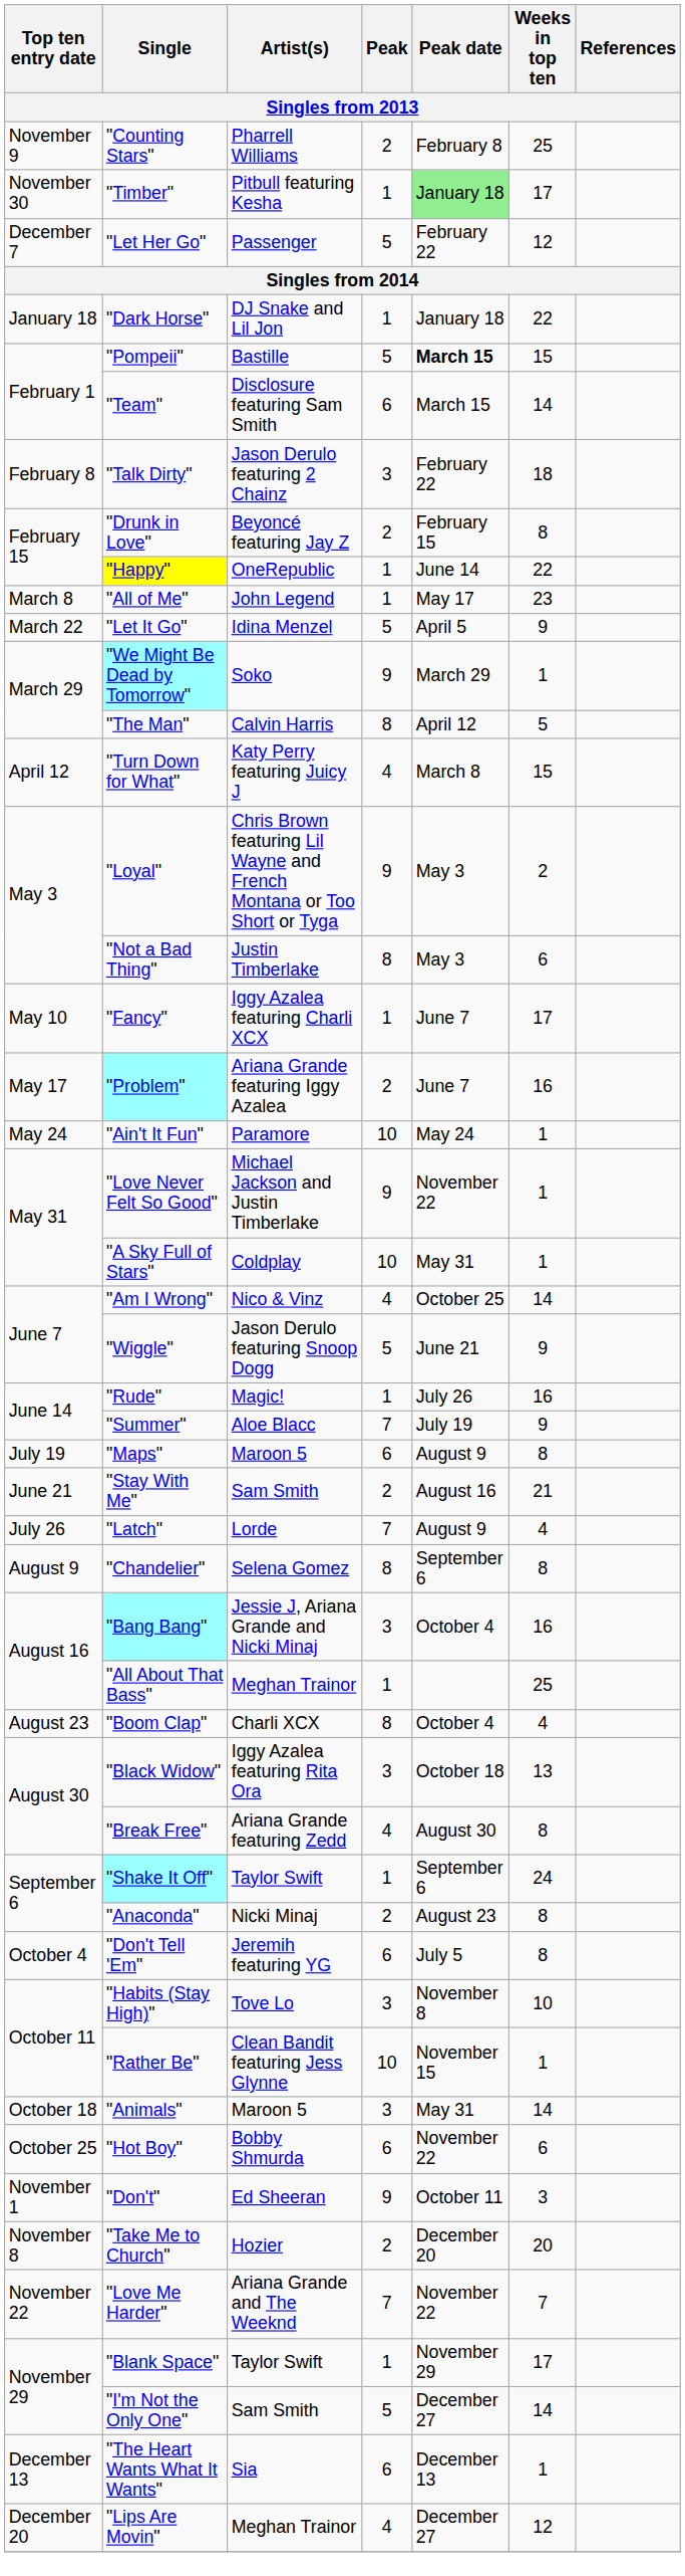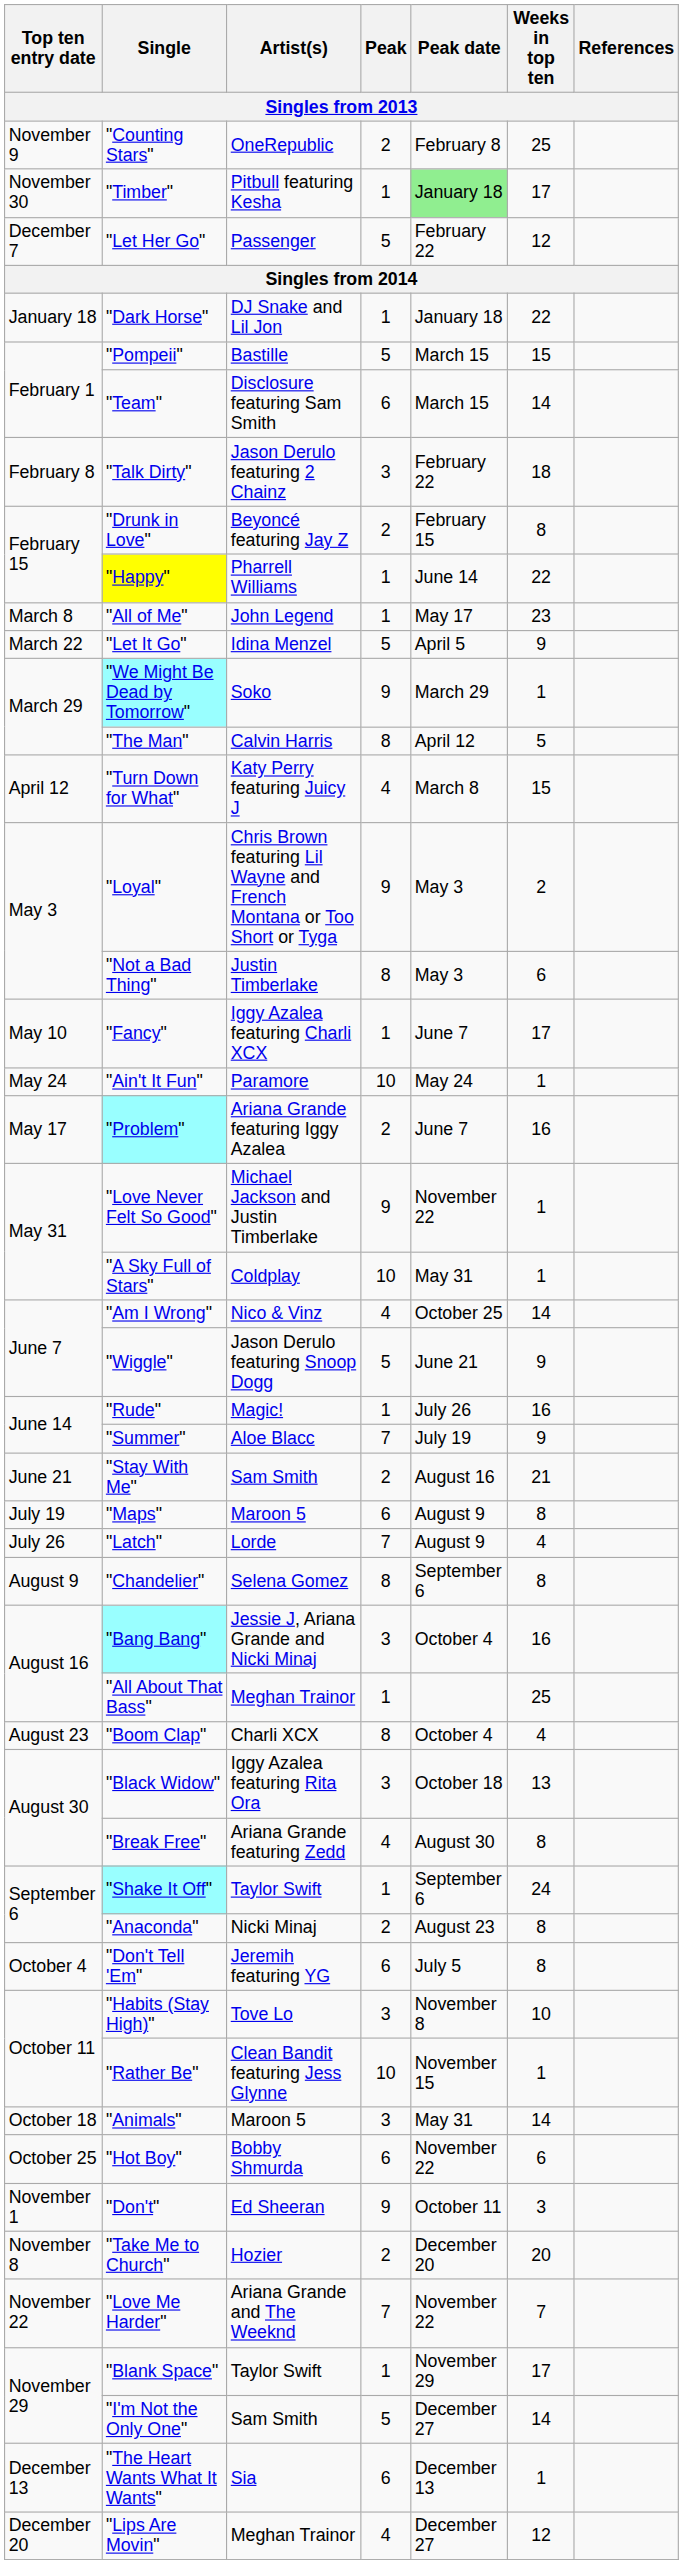 <table class="wikitable sortable">
 <tr>
 <th>Top ten<br>entry date</th>
 <th>Single</th>
 <th>Artist(s)</th>
 <th data-sort-type="number">Peak</th>
 <th>Peak date</th>
 <th data-sort-type="number">Weeks in<br>top ten</th>
 <th>References</th>
 </tr>
 <tr>
 <th colspan=7><a href='#'>Singles from 2013</a></th>
 </tr>
 <tr>
 <td>November 9</td>
 <td>"<a href='#'>Counting Stars</a>" </td>
-<td><a href='#'>Pharrell Williams</a></td>
+<td><a href='#'>OneRepublic</a></td>
 <td align="center">2</td>
 <td>February 8</td>
 <td align="center">25</td>
 <td align=center></td>
 </tr>
 <tr>
 <td>November 30</td>
 <td>"<a href='#'>Timber</a>"</td>
 <td><a href='#'>Pitbull</a> featuring <a href='#'>Kesha</a></td>
 <td align="center">1</td>
 <td style="background: lightgreen;">January 18</td>
 <td align=center>17</td>
 <td align=center></td>
 </tr>
 <tr>
 <td>December 7</td>
 <td>"<a href='#'>Let Her Go</a>"</td>
 <td><a href='#'>Passenger</a></td>
 <td align="center">5</td>
 <td>February 22</td>
 <td align="center">12</td>
 <td align=center></td>
 </tr>
 <tr>
 <th colspan=7>Singles from 2014</th>
 </tr>
 <tr>
 <td>January 18</td>
 <td>"<a href='#'>Dark Horse</a>" </td>
 <td><a href='#'>DJ Snake</a> and <a href='#'>Lil Jon</a></td>
 <td align="center">1</td>
 <td>January 18</td>
 <td align="center">22</td>
 <td align=center></td>
 </tr>
 <tr>
 <td rowspan=2>February 1</td>
 <td>"<a href='#'>Pompeii</a>"</td>
 <td><a href='#'>Bastille</a></td>
 <td align="center">5</td>
-<td><strong>March 15</strong></td>
+<td>March 15</td>
 <td align="center">15</td>
 <td align=center></td>
 </tr>
 <tr>
 <td>"<a href='#'>Team</a>"</td>
 <td><a href='#'>Disclosure</a> featuring Sam Smith</td>
 <td align="center">6</td>
 <td>March 15</td>
 <td align="center">14</td>
 <td align=center></td>
 </tr>
 <tr>
 <td>February 8</td>
 <td>"<a href='#'>Talk Dirty</a>" </td>
 <td><a href='#'>Jason Derulo</a> featuring <a href='#'>2 Chainz</a></td>
 <td align="center">3</td>
 <td>February 22</td>
 <td align="center">18</td>
 <td align=center></td>
 </tr>
 <tr>
 <td rowspan=2>February 15</td>
 <td>"<a href='#'>Drunk in Love</a>"</td>
 <td><a href='#'>Beyoncé</a> featuring <a href='#'>Jay Z</a></td>
 <td align="center">2</td>
 <td>February 15</td>
 <td align="center">8</td>
 <td align=center></td>
 </tr>
 <tr>
 <td style= "background:#FFFF00">"<a href='#'>Happy</a>"  </td>
-<td><a href='#'>OneRepublic</a></td>
+<td><a href='#'>Pharrell Williams</a></td>
 <td align="center">1</td>
 <td>June 14</td>
 <td align="center">22</td>
 <td align=center></td>
 </tr>
 <tr>
 <td>March 8</td>
 <td>"<a href='#'>All of Me</a>" </td>
 <td><a href='#'>John Legend</a></td>
 <td align="center">1</td>
 <td>May 17</td>
 <td align="center">23</td>
 <td align=center></td>
 </tr>
 <tr>
 <td>March 22</td>
 <td>"<a href='#'>Let It Go</a>"</td>
 <td><a href='#'>Idina Menzel</a></td>
 <td align="center">5</td>
 <td>April 5</td>
 <td align="center">9</td>
 <td align=center></td>
 </tr>
 <tr>
 <td rowspan=2>March 29</td>
 <td bgcolor = #99FFFF>"<a href='#'>We Might Be Dead by<br>Tomorrow</a>" </td>
 <td><a href='#'>Soko</a></td>
 <td align="center">9</td>
 <td>March 29</td>
 <td align="center">1</td>
 <td align=center></td>
 </tr>
 <tr>
 <td>"<a href='#'>The Man</a>"</td>
 <td><a href='#'>Calvin Harris</a></td>
 <td align="center">8</td>
 <td>April 12</td>
 <td align="center">5</td>
 <td align=center></td>
 </tr>
 <tr>
 <td>April 12</td>
 <td>"<a href='#'>Turn Down for What</a>"</td>
 <td><a href='#'>Katy Perry</a> featuring <a href='#'>Juicy J</a></td>
 <td align="center">4</td>
 <td>March 8</td>
 <td align="center">15</td>
 <td align=center></td>
 </tr>
 <tr>
 <td rowspan=2>May 3</td>
 <td>"<a href='#'>Loyal</a>"</td>
 <td><a href='#'>Chris Brown</a> featuring <a href='#'>Lil Wayne</a> and <br><a href='#'>French Montana</a> or <a href='#'>Too Short</a> or <a href='#'>Tyga</a></td>
 <td align="center">9</td>
 <td>May 3</td>
 <td align="center">2</td>
 <td align=center></td>
 </tr>
 <tr>
 <td>"<a href='#'>Not a Bad Thing</a>"</td>
 <td><a href='#'>Justin Timberlake</a></td>
 <td align="center">8</td>
 <td>May 3</td>
 <td align="center">6</td>
 <td align=center></td>
 </tr>
 <tr>
 <td>May 10</td>
 <td>"<a href='#'>Fancy</a>" </td>
 <td><a href='#'>Iggy Azalea</a> featuring <a href='#'>Charli XCX</a></td>
 <td align="center">1</td>
 <td>June 7</td>
 <td align="center">17</td>
 <td align="center"></td>
 </tr>
 <tr>
+<td>May 24</td>
+<td>"<a href='#'>Ain't It Fun</a>"</td>
+<td><a href='#'>Paramore</a></td>
+<td align="center">10</td>
+<td>May 24</td>
+<td align="center">1</td>
+<td align="center"></td>
+</tr>
+<tr>
 <td>May 17</td>
 <td bgcolor = #99FFFF>"<a href='#'>Problem</a>"  </td>
 <td><a href='#'>Ariana Grande</a> featuring Iggy Azalea</td>
 <td align="center">2</td>
 <td>June 7</td>
 <td align="center">16</td>
-<td align="center"></td>
-</tr>
-<tr>
-<td>May 24</td>
-<td>"<a href='#'>Ain't It Fun</a>"</td>
-<td><a href='#'>Paramore</a></td>
-<td align="center">10</td>
-<td>May 24</td>
-<td align="center">1</td>
 <td align="center"></td>
 </tr>
 <tr>
 <td rowspan=2>May 31</td>
 <td>"<a href='#'>Love Never Felt So Good</a>"</td>
 <td><a href='#'>Michael Jackson</a> and Justin Timberlake</td>
 <td align="center">9</td>
 <td>November 22</td>
 <td align="center">1</td>
 <td align="center"></td>
 </tr>
 <tr>
 <td>"<a href='#'>A Sky Full of Stars</a>"</td>
 <td><a href='#'>Coldplay</a></td>
 <td align="center">10</td>
 <td>May 31</td>
 <td align="center">1</td>
 <td align="center"></td>
 </tr>
 <tr>
 <td rowspan=2>June 7</td>
 <td>"<a href='#'>Am I Wrong</a>"</td>
 <td><a href='#'>Nico & Vinz</a></td>
 <td align="center">4</td>
 <td>October 25</td>
 <td align="center">14</td>
 <td align="center"></td>
 </tr>
 <tr>
 <td>"<a href='#'>Wiggle</a>"</td>
 <td>Jason Derulo featuring <a href='#'>Snoop Dogg</a></td>
 <td align="center">5</td>
 <td>June 21</td>
 <td align="center">9</td>
 <td align="center"></td>
 </tr>
 <tr>
 <td rowspan=2>June 14</td>
 <td>"<a href='#'>Rude</a>" </td>
 <td><a href='#'>Magic!</a></td>
 <td align="center">1</td>
 <td>July 26</td>
 <td align="center">16</td>
 <td align="center"></td>
 </tr>
 <tr>
 <td>"<a href='#'>Summer</a>"</td>
 <td><a href='#'>Aloe Blacc</a></td>
 <td align="center">7</td>
 <td>July 19</td>
 <td align="center">9</td>
 <td align="center"></td>
 </tr>
 <tr>
+<td>June 21</td>
+<td>"<a href='#'>Stay With Me</a>"</td>
+<td><a href='#'>Sam Smith</a></td>
+<td align="center">2</td>
+<td>August 16</td>
+<td align="center">21</td>
+<td align="center"></td>
+</tr>
+<tr>
 <td>July 19</td>
 <td>"<a href='#'>Maps</a>"</td>
 <td><a href='#'>Maroon 5</a></td>
 <td align="center">6</td>
 <td>August 9</td>
 <td align="center">8</td>
-<td align="center"></td>
-</tr>
-<tr>
-<td>June 21</td>
-<td>"<a href='#'>Stay With Me</a>"</td>
-<td><a href='#'>Sam Smith</a></td>
-<td align="center">2</td>
-<td>August 16</td>
-<td align="center">21</td>
 <td align="center"></td>
 </tr>
 <tr>
 <td>July 26</td>
 <td>"<a href='#'>Latch</a>"</td>
 <td><a href='#'>Lorde</a></td>
 <td align="center">7</td>
 <td>August 9</td>
 <td align="center">4</td>
 <td align="center"></td>
 </tr>
 <tr>
 <td>August 9</td>
 <td>"<a href='#'>Chandelier</a>"</td>
 <td><a href='#'>Selena Gomez</a></td>
 <td align="center">8</td>
 <td>September 6</td>
 <td align="center">8</td>
 <td align="center"></td>
 </tr>
 <tr>
 <td rowspan=2>August 16</td>
 <td bgcolor = #99FFFF>"<a href='#'>Bang Bang</a>" </td>
 <td><a href='#'>Jessie J</a>, Ariana Grande and <a href='#'>Nicki Minaj</a></td>
 <td align="center">3</td>
 <td>October 4</td>
 <td align="center">16</td>
 <td align="center"></td>
 </tr>
 <tr>
 <td>"<a href='#'>All About That Bass</a>" </td>
 <td><a href='#'>Meghan Trainor</a></td>
 <td align="center">1</td>
 <td></td>
 <td align="center">25</td>
 <td align="center"></td>
 </tr>
 <tr>
 <td>August 23</td>
 <td>"<a href='#'>Boom Clap</a>" </td>
 <td>Charli XCX</td>
 <td align="center">8</td>
 <td>October 4</td>
 <td align="center">4</td>
 <td align="center"></td>
 </tr>
 <tr>
 <td rowspan=2>August 30</td>
 <td>"<a href='#'>Black Widow</a>"</td>
 <td>Iggy Azalea featuring <a href='#'>Rita Ora</a></td>
 <td align="center">3</td>
 <td>October 18</td>
 <td align="center">13</td>
 <td align="center"></td>
 </tr>
 <tr>
 <td>"<a href='#'>Break Free</a>"</td>
 <td>Ariana Grande featuring <a href='#'>Zedd</a></td>
 <td align="center">4</td>
 <td>August 30</td>
 <td align="center">8</td>
 <td align="center"></td>
 </tr>
 <tr>
 <td rowspan=2>September 6</td>
 <td bgcolor = #99FFFF>"<a href='#'>Shake It Off</a>" </td>
 <td><a href='#'>Taylor Swift</a></td>
 <td align="center">1</td>
 <td>September 6</td>
 <td align="center">24</td>
 <td align="center"></td>
 </tr>
 <tr>
 <td>"<a href='#'>Anaconda</a>"</td>
 <td>Nicki Minaj</td>
 <td align="center">2</td>
 <td>August 23</td>
 <td align="center">8</td>
 <td align="center"></td>
 </tr>
 <tr>
 <td>October 4</td>
 <td>"<a href='#'>Don't Tell 'Em</a>"</td>
 <td><a href='#'>Jeremih</a> featuring <a href='#'>YG</a></td>
 <td align="center">6</td>
 <td>July 5</td>
 <td align="center">8</td>
 <td align="center"></td>
 </tr>
 <tr>
 <td rowspan=2>October 11</td>
 <td>"<a href='#'>Habits (Stay High)</a>"</td>
 <td><a href='#'>Tove Lo</a></td>
 <td align="center">3</td>
 <td>November 8</td>
 <td align="center">10</td>
 <td align="center"></td>
 </tr>
 <tr>
 <td>"<a href='#'>Rather Be</a>"</td>
 <td><a href='#'>Clean Bandit</a> featuring <a href='#'>Jess Glynne</a></td>
 <td align="center">10</td>
 <td>November 15</td>
 <td align="center">1</td>
 <td align="center"></td>
 </tr>
 <tr>
 <td>October 18</td>
 <td>"<a href='#'>Animals</a>"</td>
 <td>Maroon 5</td>
 <td align="center">3</td>
 <td>May 31</td>
 <td align="center">14</td>
 <td align=center></td>
 </tr>
 <tr>
 <td>October 25</td>
 <td>"<a href='#'>Hot Boy</a>"</td>
 <td><a href='#'>Bobby Shmurda</a></td>
 <td align="center">6</td>
 <td>November 22</td>
 <td align="center">6</td>
 <td align=center></td>
 </tr>
 <tr>
 <td>November 1</td>
 <td>"<a href='#'>Don't</a>" </td>
 <td><a href='#'>Ed Sheeran</a></td>
 <td align="center">9</td>
 <td>October 11</td>
 <td align="center">3</td>
 <td align=center></td>
 </tr>
 <tr>
 <td>November 8</td>
 <td>"<a href='#'>Take Me to Church</a>"</td>
 <td><a href='#'>Hozier</a></td>
 <td align="center">2</td>
 <td>December 20</td>
 <td align="center">20</td>
 <td align=center></td>
 </tr>
 <tr>
 <td>November 22</td>
 <td>"<a href='#'>Love Me Harder</a>"</td>
 <td>Ariana Grande and <a href='#'>The Weeknd</a></td>
 <td align="center">7</td>
 <td>November 22</td>
 <td align="center">7</td>
 <td align=center></td>
 </tr>
 <tr>
 <td rowspan=2>November 29</td>
 <td>"<a href='#'>Blank Space</a>"</td>
 <td>Taylor Swift</td>
 <td align="center">1</td>
 <td>November 29</td>
 <td align="center">17</td>
 <td align=center></td>
 </tr>
 <tr>
 <td>"<a href='#'>I'm Not the Only One</a>"</td>
 <td>Sam Smith</td>
 <td align="center">5</td>
 <td>December 27</td>
 <td align="center">14</td>
 <td align=center></td>
 </tr>
 <tr>
 <td>December 13</td>
 <td>"<a href='#'>The Heart Wants What It Wants</a>"</td>
 <td><a href='#'>Sia</a></td>
 <td align="center">6</td>
 <td>December 13</td>
 <td align="center">1</td>
 <td align=center></td>
 </tr>
 <tr>
 <td>December 20</td>
 <td>"<a href='#'>Lips Are Movin</a>"</td>
 <td>Meghan Trainor</td>
 <td align="center">4</td>
 <td>December 27</td>
 <td align="center">12</td>
 <td align=center></td>
 </tr>
 <tr>
 </tr>
 </table>
